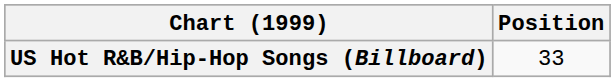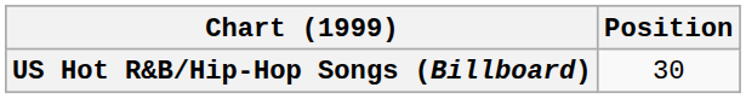 <table class="wikitable plainrowheaders" style="text-align:center;">
 <tr>
 <th scope="col">Chart (1999)</th>
 <th scope="col">Position</th>
 </tr>
 <tr>
 <th scope="row">US Hot R&B/Hip-Hop Songs (<em>Billboard</em>)</th>
-<td>33</td>
+<td>30</td>
 </tr>
 </table>
